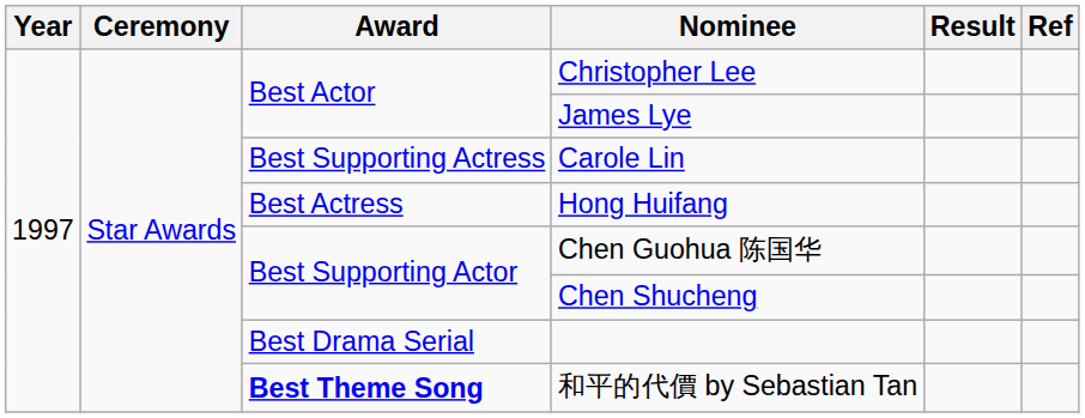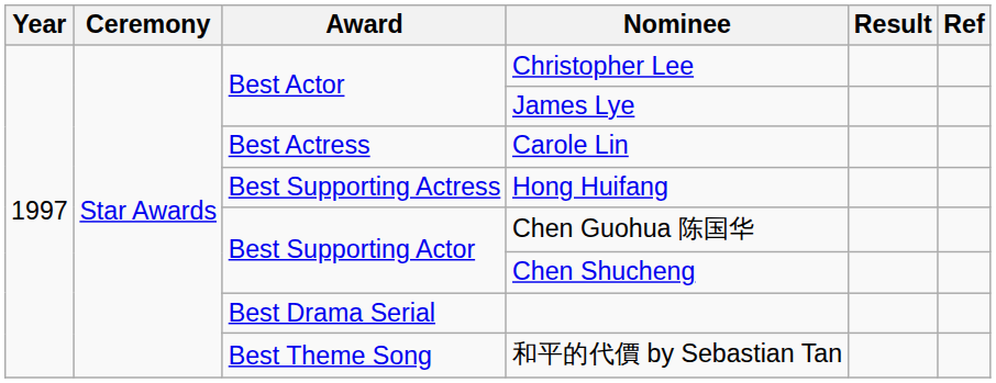 <table class="wikitable">
 <tr>
 <th>Year</th>
 <th>Ceremony</th>
 <th>Award</th>
 <th>Nominee</th>
 <th>Result</th>
 <th>Ref</th>
 </tr>
 <tr>
 <td rowspan="8">1997</td>
 <td rowspan="8"><a href='#'>Star Awards</a></td>
 <td rowspan="2"><a href='#'>Best Actor</a></td>
 <td><a href='#'>Christopher Lee</a></td>
 <td></td>
 <td></td>
 </tr>
 <tr>
 <td><a href='#'>James Lye</a></td>
 <td></td>
 <td></td>
 </tr>
 <tr>
-<td><a href='#'>Best Supporting Actress</a></td>
+<td><a href='#'>Best Actress</a></td>
 <td><a href='#'>Carole Lin</a></td>
 <td></td>
 <td></td>
 </tr>
 <tr>
-<td><a href='#'>Best Actress</a></td>
+<td><a href='#'>Best Supporting Actress</a></td>
 <td><a href='#'>Hong Huifang</a></td>
 <td></td>
 <td></td>
 </tr>
 <tr>
 <td rowspan="2"><a href='#'>Best Supporting Actor</a></td>
 <td>Chen Guohua 陈国华</td>
 <td></td>
 <td></td>
 </tr>
 <tr>
 <td><a href='#'>Chen Shucheng</a></td>
 <td></td>
 <td></td>
 </tr>
 <tr>
 <td><a href='#'>Best Drama Serial</a></td>
 <td></td>
 <td></td>
 <td></td>
 </tr>
 <tr>
-<td><strong><a href='#'>Best Theme Song</a></strong></td>
+<td><a href='#'>Best Theme Song</a></td>
 <td>和平的代價 by Sebastian Tan</td>
 <td></td>
 <td></td>
 </tr>
 </table>
